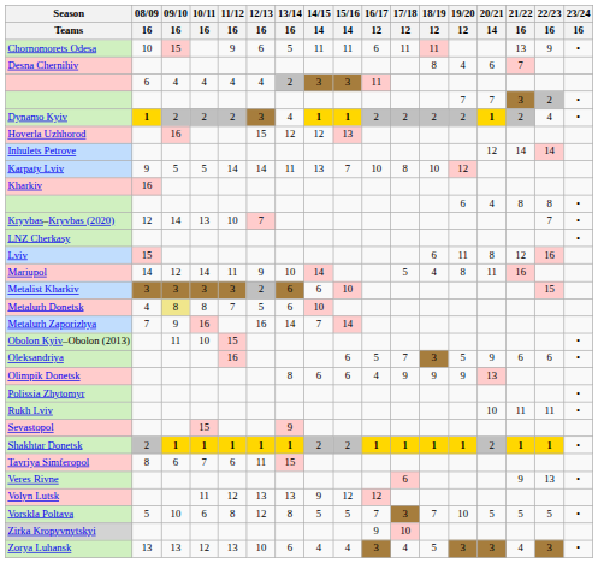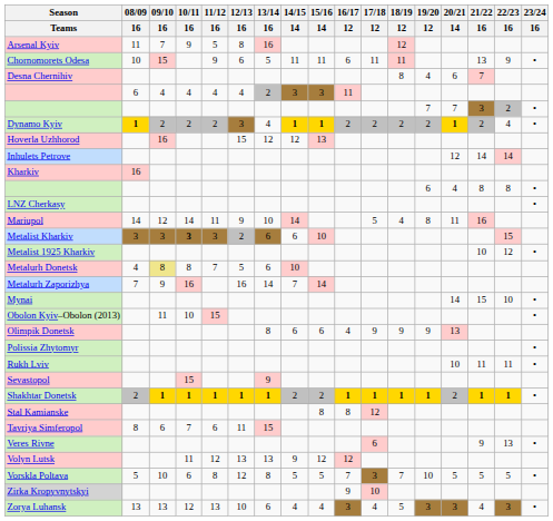 <table border=1 bordercolor="#CCCCCC" class=wikitable style="font-size:80%;">
 <tr align=LEFT valign=CENTER>
 <th>Season</th>
 <th>08/09</th>
 <th>09/10</th>
 <th>10/11</th>
 <th>11/12</th>
 <th>12/13</th>
 <th>13/14</th>
 <th>14/15</th>
 <th>15/16</th>
 <th>16/17</th>
 <th>17/18</th>
 <th>18/19</th>
 <th>19/20</th>
 <th>20/21</th>
 <th>21/22</th>
 <th>22/23</th>
 <th>23/24</th>
 </tr>
 <tr align=CENTER>
 <th><strong>Teams</strong></th>
 <th><strong>16</strong></th>
 <th><strong>16</strong></th>
 <th><strong>16</strong></th>
 <th><strong>16</strong></th>
 <th><strong>16</strong></th>
 <th><strong>16</strong></th>
 <th><strong>14</strong></th>
 <th><strong>14</strong></th>
 <th><strong>12</strong></th>
 <th><strong>12</strong></th>
 <th><strong>12</strong></th>
 <th><strong>12</strong></th>
 <th><strong>14</strong></th>
 <th><strong>16</strong></th>
 <th><strong>16</strong></th>
 <th><strong>16</strong></th>
+</tr>
+<tr align=CENTER>
+<td align=LEFT bgcolor=#ffcccc><a href='#'>Arsenal Kyiv</a></td>
+<td>11</td>
+<td>7</td>
+<td>9</td>
+<td>5</td>
+<td>8</td>
+<td bgcolor=#ffCCCC>16</td>
+<td> </td>
+<td> </td>
+<td> </td>
+<td> </td>
+<td bgcolor=#ffCCCC>12</td>
+<td> </td>
+<td> </td>
+<td> </td>
+<td> </td>
+<td> </td>
 </tr>
 <tr align=CENTER valign=BOTTOM>
 <td align=LEFT bgcolor=#D0F0C0><a href='#'>Chornomorets Odesa</a></td>
 <td>10</td>
 <td bgcolor=#ffCCCC>15</td>
 <td> </td>
 <td>9</td>
 <td>6</td>
 <td>5</td>
 <td>11</td>
 <td>11</td>
 <td>6</td>
 <td>11</td>
 <td bgcolor=#ffCCCC>11</td>
 <td> </td>
 <td> </td>
 <td>13</td>
 <td>9</td>
 <td>•</td>
 </tr>
 <tr align=CENTER>
 <td align=LEFT bgcolor=#ffcccc><a href='#'>Desna Chernihiv</a></td>
 <td> </td>
 <td> </td>
 <td> </td>
 <td> </td>
 <td> </td>
 <td> </td>
 <td> </td>
 <td> </td>
 <td> </td>
 <td> </td>
 <td>8</td>
 <td>4</td>
 <td>6</td>
 <td bgcolor=#ffCCCC>7</td>
 <td> </td>
 <td> </td>
 </tr>
 <tr align=CENTER>
 <td align=LEFT bgcolor=#ffcccc></td>
 <td>6</td>
 <td>4</td>
 <td>4</td>
 <td>4</td>
 <td>4</td>
 <td bgcolor=silver>2</td>
 <td bgcolor=#A67D3D>3</td>
 <td bgcolor=#A67D3D>3</td>
 <td bgcolor=#ffCCCC>11</td>
 <td> </td>
 <td> </td>
 <td> </td>
 <td> </td>
 <td> </td>
 <td> </td>
 <td> </td>
 </tr>
 <tr align=CENTER valign=BOTTOM>
 <td align=LEFT bgcolor=#D0F0C0></td>
 <td> </td>
 <td> </td>
 <td> </td>
 <td> </td>
 <td> </td>
 <td> </td>
 <td> </td>
 <td> </td>
 <td> </td>
 <td> </td>
 <td> </td>
 <td>7</td>
 <td>7</td>
 <td bgcolor=#A67D3D>3</td>
 <td bgcolor=silver>2</td>
 <td>•</td>
 </tr>
 <tr align=CENTER valign=BOTTOM>
 <td align=LEFT bgcolor=#D0F0C0><a href='#'>Dynamo Kyiv</a></td>
 <td bgcolor=gold><strong>1</strong></td>
 <td bgcolor=silver>2</td>
 <td bgcolor=silver>2</td>
 <td bgcolor=silver>2</td>
 <td bgcolor=#A67D3D>3</td>
 <td>4</td>
 <td bgcolor=gold><strong>1</strong></td>
 <td bgcolor=gold><strong>1</strong></td>
 <td bgcolor=silver>2</td>
 <td bgcolor=silver>2</td>
 <td bgcolor=silver>2</td>
 <td bgcolor=silver>2</td>
 <td bgcolor=gold><strong>1</strong></td>
 <td bgcolor=silver>2</td>
 <td>4</td>
 <td>•</td>
 </tr>
 <tr align=CENTER valign=BOTTOM>
 <td align=LEFT bgcolor=#ffcccc><a href='#'>Hoverla Uzhhorod</a></td>
 <td> </td>
 <td bgcolor=#ffCCCC>16</td>
 <td> </td>
 <td> </td>
 <td>15</td>
 <td>12</td>
 <td>12</td>
 <td bgcolor=#ffCCCC>13</td>
 <td> </td>
 <td> </td>
 <td> </td>
 <td> </td>
 <td> </td>
 <td> </td>
 <td> </td>
 <td> </td>
 </tr>
 <tr align=CENTER valign=BOTTOM>
 <td align=LEFT bgcolor=#C1DDFD><a href='#'>Inhulets Petrove</a></td>
 <td> </td>
 <td> </td>
 <td> </td>
 <td> </td>
 <td> </td>
 <td> </td>
 <td> </td>
 <td> </td>
 <td> </td>
 <td> </td>
 <td> </td>
 <td> </td>
 <td>12</td>
 <td>14</td>
 <td bgcolor=#ffCCCC>14</td>
 <td> </td>
 </tr>
 <tr align=CENTER valign=BOTTOM>
-<td align=LEFT bgcolor=#C1DDFD><a href='#'>Karpaty Lviv</a></td>
-<td>9</td>
-<td>5</td>
-<td>5</td>
-<td>14</td>
-<td>14</td>
-<td>11</td>
-<td>13</td>
-<td>7</td>
-<td>10</td>
-<td>8</td>
-<td>10</td>
-<td bgcolor=#ffCCCC>12</td>
-<td> </td>
-<td> </td>
-<td> </td>
-<td> </td>
-</tr>
-<tr align=CENTER valign=BOTTOM>
 <td align=LEFT bgcolor=#ffcccc><a href='#'>Kharkiv</a></td>
 <td bgcolor=#ffCCCC>16</td>
 <td> </td>
 <td> </td>
 <td> </td>
 <td> </td>
 <td> </td>
 <td> </td>
 <td> </td>
 <td> </td>
 <td> </td>
 <td> </td>
 <td> </td>
 <td> </td>
 <td> </td>
 <td> </td>
 <td> </td>
 </tr>
 <tr align=CENTER valign=BOTTOM>
 <td align=LEFT bgcolor=#D0F0C0></td>
 <td> </td>
 <td> </td>
 <td> </td>
 <td> </td>
 <td> </td>
 <td> </td>
 <td> </td>
 <td> </td>
 <td> </td>
 <td> </td>
 <td> </td>
 <td>6</td>
 <td>4</td>
 <td>8</td>
 <td>8</td>
 <td>•</td>
 </tr>
 <tr align=CENTER valign=BOTTOM>
-<td align=LEFT bgcolor=#D0F0C0><a href='#'>Kryvbas</a>–<a href='#'>Kryvbas (2020)</a></td>
-<td>12</td>
-<td>14</td>
-<td>13</td>
-<td>10</td>
-<td bgcolor=#ffCCCC>7</td>
-<td> </td>
-<td> </td>
-<td> </td>
-<td> </td>
-<td> </td>
-<td> </td>
-<td> </td>
-<td> </td>
-<td> </td>
-<td>7</td>
-<td>•</td>
-</tr>
-<tr align=CENTER valign=BOTTOM>
 <td align=LEFT bgcolor=#D0F0C0><a href='#'>LNZ Cherkasy</a></td>
 <td> </td>
 <td> </td>
 <td> </td>
 <td> </td>
 <td> </td>
 <td> </td>
 <td> </td>
 <td> </td>
 <td> </td>
 <td> </td>
 <td> </td>
 <td> </td>
 <td> </td>
 <td> </td>
 <td> </td>
 <td>•</td>
-</tr>
-<tr align=CENTER valign=BOTTOM>
-<td align=LEFT bgcolor=#C1DDFD><a href='#'>Lviv</a></td>
-<td bgcolor=#ffCCCC>15</td>
-<td> </td>
-<td> </td>
-<td> </td>
-<td> </td>
-<td> </td>
-<td> </td>
-<td> </td>
-<td> </td>
-<td> </td>
-<td>6</td>
-<td>11</td>
-<td>8</td>
-<td>12</td>
-<td bgcolor=#ffCCCC>16</td>
-<td> </td>
 </tr>
 <tr align=CENTER valign=BOTTOM>
 <td align=LEFT bgcolor="#ffCCCC"><a href='#'>Mariupol</a></td>
 <td>14</td>
 <td>12</td>
 <td>14</td>
 <td>11</td>
 <td>9</td>
 <td>10</td>
 <td bgcolor=#ffCCCC>14</td>
 <td> </td>
 <td> </td>
 <td>5</td>
 <td>4</td>
 <td>8</td>
 <td>11</td>
 <td bgcolor=#ffCCCC>16</td>
 <td> </td>
 <td> </td>
 </tr>
 <tr align=CENTER valign=BOTTOM>
 <td align=LEFT bgcolor=#C1DDFD><a href='#'>Metalist Kharkiv</a></td>
 <td bgcolor=#A67D3D>3</td>
 <td bgcolor=#A67D3D>3</td>
-<td bgcolor=#A67D3D>3</td>
+<td bgcolor=#A67D3D><strong>3</strong></td>
 <td bgcolor=#A67D3D>3</td>
 <td bgcolor=silver>2</td>
 <td bgcolor=#A67D3D>6</td>
 <td>6</td>
 <td bgcolor=#ffCCCC>10</td>
 <td> </td>
 <td> </td>
 <td> </td>
 <td> </td>
 <td> </td>
 <td> </td>
 <td bgcolor=#ffCCCC>15</td>
 <td> </td>
+</tr>
+<tr align=CENTER valign=BOTTOM>
+<td align=LEFT bgcolor=#D0F0C0><a href='#'>Metalist 1925 Kharkiv</a></td>
+<td> </td>
+<td> </td>
+<td> </td>
+<td> </td>
+<td> </td>
+<td> </td>
+<td> </td>
+<td> </td>
+<td> </td>
+<td> </td>
+<td> </td>
+<td> </td>
+<td> </td>
+<td>10</td>
+<td>12</td>
+<td>•</td>
 </tr>
 <tr align=CENTER valign=BOTTOM>
 <td align=LEFT bgcolor=#ffcccc><a href='#'>Metalurh Donetsk</a></td>
 <td>4</td>
 <td style="background: khaki;">8</td>
 <td>8</td>
 <td>7</td>
 <td>5</td>
 <td>6</td>
 <td bgcolor=#ffCCCC>10</td>
 <td> </td>
 <td> </td>
 <td> </td>
 <td> </td>
 <td> </td>
 <td> </td>
 <td> </td>
 <td> </td>
 <td> </td>
 </tr>
 <tr align=CENTER valign=BOTTOM>
 <td align=LEFT bgcolor=#C1DDFD><a href='#'>Metalurh Zaporizhya</a></td>
 <td>7</td>
 <td>9</td>
 <td bgcolor=#ffCCCC>16</td>
 <td> </td>
 <td>16</td>
 <td>14</td>
 <td>7</td>
 <td bgcolor=#ffCCCC>14</td>
 <td> </td>
 <td> </td>
 <td> </td>
 <td> </td>
 <td> </td>
 <td> </td>
 <td> </td>
 <td> </td>
 </tr>
 <tr align=CENTER valign=BOTTOM>
+<td align=LEFT bgcolor=#D0F0C0><a href='#'>Mynai</a></td>
+<td> </td>
+<td> </td>
+<td> </td>
+<td> </td>
+<td> </td>
+<td> </td>
+<td> </td>
+<td> </td>
+<td> </td>
+<td> </td>
+<td> </td>
+<td> </td>
+<td>14</td>
+<td>15</td>
+<td>10</td>
+<td>•</td>
+</tr>
+<tr align=CENTER valign=BOTTOM>
 <td align=LEFT bgcolor=#D0F0C0><a href='#'>Obolon Kyiv</a>–Obolon (2013)</td>
 <td> </td>
 <td>11</td>
 <td>10</td>
 <td bgcolor=#ffCCCC>15</td>
 <td> </td>
 <td> </td>
 <td> </td>
 <td> </td>
 <td> </td>
 <td> </td>
 <td> </td>
 <td> </td>
 <td> </td>
 <td> </td>
 <td> </td>
-<td>•</td>
-</tr>
-<tr align=CENTER valign=BOTTOM>
-<td align=LEFT bgcolor=#D0F0C0><a href='#'>Oleksandriya</a></td>
-<td> </td>
-<td> </td>
-<td> </td>
-<td bgcolor=#ffCCCC>16</td>
-<td> </td>
-<td> </td>
-<td> </td>
-<td>6</td>
-<td>5</td>
-<td>7</td>
-<td bgcolor=#A67D3D>3</td>
-<td>5</td>
-<td>9</td>
-<td>6</td>
-<td>6</td>
 <td>•</td>
 </tr>
 <tr align=CENTER valign=BOTTOM>
 <td align=LEFT bgcolor=#ffCCCC><a href='#'>Olimpik Donetsk</a></td>
 <td> </td>
 <td> </td>
 <td> </td>
 <td> </td>
 <td> </td>
 <td>8</td>
 <td>6</td>
 <td>6</td>
 <td>4</td>
 <td>9</td>
 <td>9</td>
 <td>9</td>
 <td bgcolor=#ffCCCC>13</td>
 <td> </td>
 <td> </td>
 <td> </td>
 </tr>
 <tr align=CENTER valign=BOTTOM>
 <td align=LEFT bgcolor=#D0F0C0><a href='#'>Polissia Zhytomyr</a></td>
 <td> </td>
 <td> </td>
 <td> </td>
 <td> </td>
 <td> </td>
 <td> </td>
 <td> </td>
 <td> </td>
 <td> </td>
 <td> </td>
 <td> </td>
 <td> </td>
 <td> </td>
 <td> </td>
 <td> </td>
 <td>•</td>
 </tr>
 <tr align=CENTER valign=BOTTOM>
 <td align=LEFT bgcolor=#D0F0C0><a href='#'>Rukh Lviv</a></td>
 <td> </td>
 <td> </td>
 <td> </td>
 <td> </td>
 <td> </td>
 <td> </td>
 <td> </td>
 <td> </td>
 <td> </td>
 <td> </td>
 <td> </td>
 <td> </td>
 <td>10</td>
 <td>11</td>
 <td>11</td>
 <td>•</td>
 </tr>
 <tr align=CENTER valign=BOTTOM>
 <td align=LEFT bgcolor=#ffcccc><a href='#'>Sevastopol</a></td>
 <td> </td>
 <td> </td>
 <td bgcolor=#ffCCCC>15</td>
 <td> </td>
 <td> </td>
 <td bgcolor=#ffCCCC>9</td>
 <td> </td>
 <td> </td>
 <td> </td>
 <td> </td>
 <td> </td>
 <td> </td>
 <td> </td>
 <td> </td>
 <td> </td>
 <td> </td>
 </tr>
 <tr align=CENTER valign=BOTTOM>
 <td align=LEFT bgcolor=#D0F0C0><a href='#'>Shakhtar Donetsk</a></td>
 <td bgcolor=silver>2</td>
 <td bgcolor=gold><strong>1</strong></td>
 <td bgcolor=gold><strong>1</strong></td>
 <td bgcolor=gold><strong>1</strong></td>
 <td bgcolor=gold><strong>1</strong></td>
 <td bgcolor=gold><strong>1</strong></td>
 <td bgcolor=silver>2</td>
 <td bgcolor=silver>2</td>
 <td bgcolor=gold><strong>1</strong></td>
 <td bgcolor=gold><strong>1</strong></td>
 <td bgcolor=gold><strong>1</strong></td>
 <td bgcolor=gold><strong>1</strong></td>
 <td bgcolor=silver>2</td>
 <td bgcolor=gold><strong>1</strong></td>
 <td bgcolor=gold><strong>1</strong></td>
 <td>•</td>
+</tr>
+<tr align=CENTER valign=BOTTOM>
+<td align=LEFT bgcolor=#ffcccc><a href='#'>Stal Kamianske</a></td>
+<td> </td>
+<td> </td>
+<td> </td>
+<td> </td>
+<td> </td>
+<td> </td>
+<td> </td>
+<td>8</td>
+<td>8</td>
+<td bgcolor=#ffCCCC>12</td>
+<td> </td>
+<td> </td>
+<td> </td>
+<td> </td>
+<td> </td>
+<td> </td>
 </tr>
 <tr align=CENTER valign=BOTTOM>
 <td align=LEFT bgcolor=#ffCCCC><a href='#'>Tavriya Simferopol</a></td>
 <td>8</td>
 <td>6</td>
 <td>7</td>
 <td>6</td>
 <td>11</td>
 <td bgcolor=#ffCCCC>15</td>
 <td> </td>
 <td> </td>
 <td> </td>
 <td> </td>
 <td> </td>
 <td> </td>
 <td> </td>
 <td> </td>
 <td> </td>
 <td> </td>
 </tr>
 <tr align=CENTER valign=BOTTOM>
 <td align=LEFT bgcolor=#D0F0C0><a href='#'>Veres Rivne</a></td>
 <td> </td>
 <td> </td>
 <td> </td>
 <td> </td>
 <td> </td>
 <td> </td>
 <td> </td>
 <td> </td>
 <td> </td>
 <td bgcolor=#ffCCCC>6</td>
 <td> </td>
 <td> </td>
 <td> </td>
 <td>9</td>
 <td>13</td>
 <td>•</td>
 </tr>
 <tr align=CENTER valign=BOTTOM>
 <td align=LEFT bgcolor=#ffCCCC><a href='#'>Volyn Lutsk</a></td>
 <td> </td>
 <td> </td>
 <td>11</td>
 <td>12</td>
 <td>13</td>
 <td>13</td>
 <td>9</td>
 <td>12</td>
 <td bgcolor=#ffCCCC>12</td>
 <td> </td>
 <td> </td>
 <td> </td>
 <td> </td>
 <td> </td>
 <td> </td>
 <td> </td>
 </tr>
 <tr align=CENTER valign=BOTTOM>
 <td align=LEFT bgcolor=#D0F0C0><a href='#'>Vorskla Poltava</a></td>
 <td>5</td>
 <td>10</td>
 <td>6</td>
 <td>8</td>
 <td>12</td>
 <td>8</td>
 <td>5</td>
 <td>5</td>
 <td>7</td>
 <td bgcolor=#A67D3D>3</td>
 <td>7</td>
 <td>10</td>
 <td>5</td>
 <td>5</td>
 <td>5</td>
 <td>•</td>
 </tr>
 <tr align=CENTER valign=BOTTOM>
 <td align=LEFT bgcolor=lightgrey><a href='#'>Zirka Kropyvnytskyi</a></td>
 <td> </td>
 <td> </td>
 <td> </td>
 <td> </td>
 <td> </td>
 <td> </td>
 <td> </td>
 <td> </td>
 <td>9</td>
 <td bgcolor=#ffCCCC>10</td>
 <td> </td>
 <td> </td>
 <td> </td>
 <td> </td>
 <td> </td>
 <td> </td>
 </tr>
 <tr align=CENTER valign=BOTTOM>
 <td align=LEFT bgcolor=#D0F0C0><a href='#'>Zorya Luhansk</a></td>
 <td>13</td>
 <td>13</td>
 <td>12</td>
 <td>13</td>
 <td>10</td>
 <td>6</td>
 <td>4</td>
 <td>4</td>
 <td bgcolor=#A67D3D>3</td>
 <td>4</td>
 <td>5</td>
 <td bgcolor=#A67D3D>3</td>
 <td bgcolor=#A67D3D>3</td>
 <td>4</td>
 <td bgcolor=#A67D3D>3</td>
 <td>•</td>
 </tr>
 </table>
